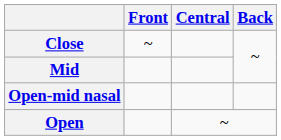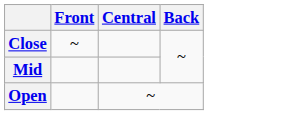 <table class="wikitable">
 <tr>
 <th></th>
 <th><a href='#'>Front</a></th>
 <th><a href='#'>Central</a></th>
 <th><a href='#'>Back</a></th>
 </tr>
 <tr>
 <th><a href='#'>Close</a></th>
 <td align="center">~</td>
 <td></td>
 <td rowspan="2" align="center">~</td>
 </tr>
 <tr>
 <th><a href='#'>Mid</a></th>
 <td align="center"></td>
 <td align="center"></td>
 </tr>
 <tr>
-<th><a href='#'>Open-mid nasal</a></th>
-<td></td>
-<td></td>
-<td align="center"></td>
-</tr>
-<tr>
 <th><a href='#'>Open</a></th>
 <td></td>
 <td colspan="2" align="center">~</td>
 </tr>
 </table>
